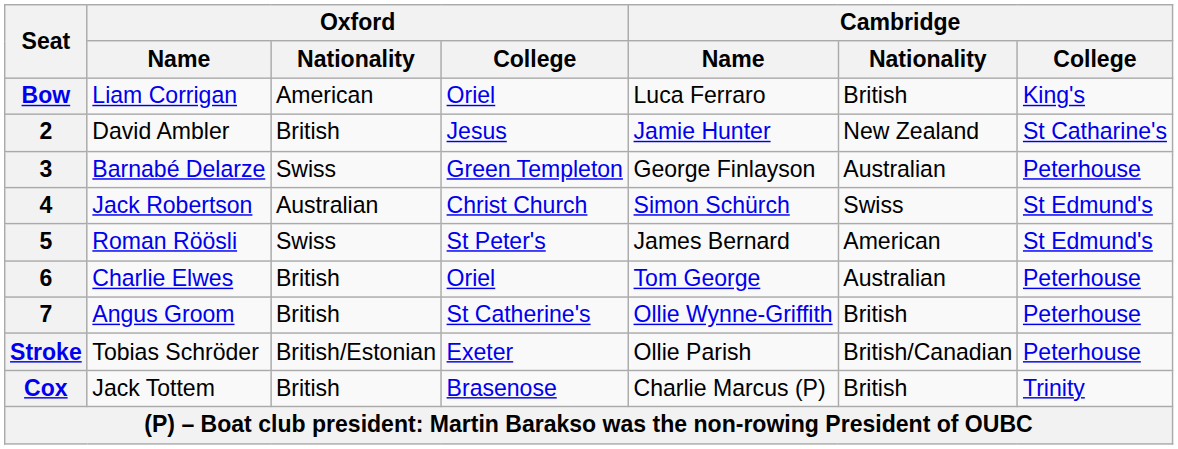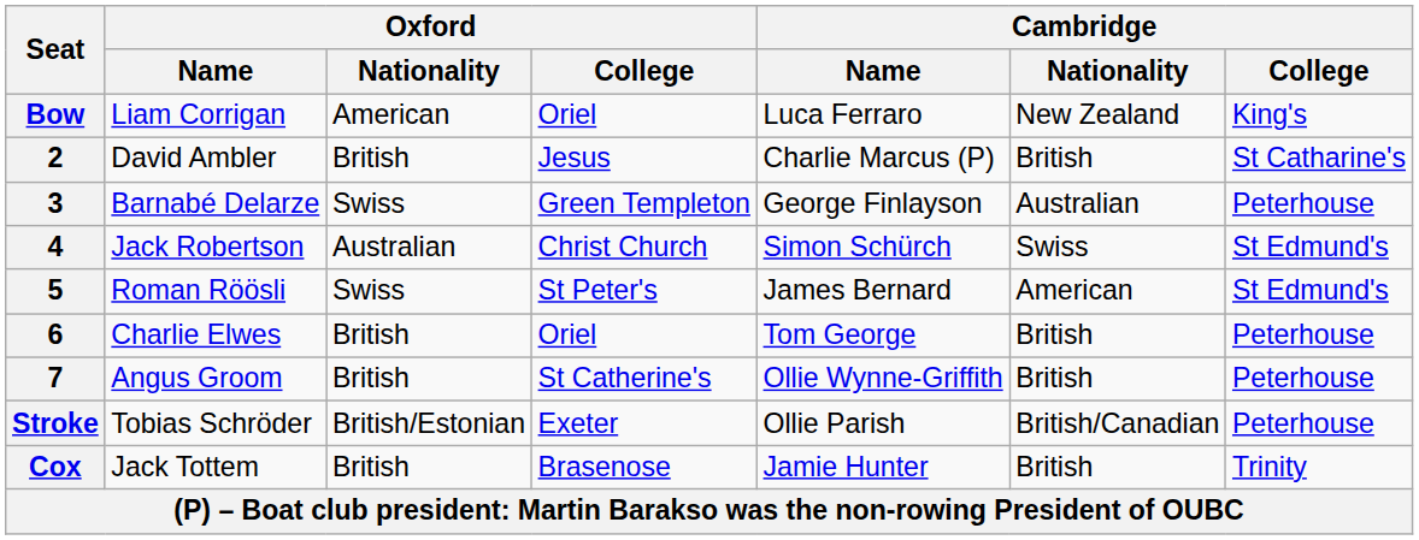 <table class="wikitable">
 <tr>
 <th rowspan="2">Seat</th>
 <th colspan="3">Oxford</th>
 <th colspan="3">Cambridge</th>
 </tr>
 <tr>
 <th scope=col>Name</th>
 <th scope=col>Nationality</th>
 <th scope=col>College</th>
 <th scope=col>Name</th>
 <th scope=col>Nationality</th>
 <th scope=col>College</th>
 </tr>
 <tr>
 <th scope=row><a href='#'>Bow</a></th>
 <td><a href='#'>Liam Corrigan</a></td>
 <td>American</td>
 <td><a href='#'>Oriel</a></td>
 <td>Luca Ferraro</td>
-<td>British</td>
+<td>New Zealand</td>
 <td><a href='#'>King's</a></td>
 </tr>
 <tr>
 <th scope=row>2</th>
 <td>David Ambler</td>
 <td>British</td>
 <td><a href='#'>Jesus</a></td>
-<td><a href='#'>Jamie Hunter</a></td>
-<td>New Zealand</td>
+<td>Charlie Marcus (P)</td>
+<td>British</td>
 <td><a href='#'>St Catharine's</a></td>
 </tr>
 <tr>
 <th scope=row>3</th>
 <td><a href='#'>Barnabé Delarze</a></td>
 <td>Swiss</td>
 <td><a href='#'>Green Templeton</a></td>
 <td>George Finlayson</td>
 <td>Australian</td>
 <td><a href='#'>Peterhouse</a></td>
 </tr>
 <tr>
 <th scope=row>4</th>
 <td><a href='#'>Jack Robertson</a></td>
 <td>Australian</td>
 <td><a href='#'>Christ Church</a></td>
 <td><a href='#'>Simon Schürch</a></td>
 <td>Swiss</td>
 <td><a href='#'>St Edmund's</a></td>
 </tr>
 <tr>
 <th scope=row>5</th>
 <td><a href='#'>Roman Röösli</a></td>
 <td>Swiss</td>
 <td><a href='#'>St Peter's</a></td>
 <td>James Bernard</td>
 <td>American</td>
 <td><a href='#'>St Edmund's</a></td>
 </tr>
 <tr>
 <th scope=row>6</th>
 <td><a href='#'>Charlie Elwes</a></td>
 <td>British</td>
 <td><a href='#'>Oriel</a></td>
 <td><a href='#'>Tom George</a></td>
-<td>Australian</td>
+<td>British</td>
 <td><a href='#'>Peterhouse</a></td>
 </tr>
 <tr>
 <th scope=row>7</th>
 <td><a href='#'>Angus Groom</a></td>
 <td>British</td>
 <td><a href='#'>St Catherine's</a></td>
 <td><a href='#'>Ollie Wynne-Griffith</a></td>
 <td>British</td>
 <td><a href='#'>Peterhouse</a></td>
 </tr>
 <tr>
 <th scope=row><a href='#'>Stroke</a></th>
 <td>Tobias Schröder</td>
 <td>British/Estonian</td>
 <td><a href='#'>Exeter</a></td>
 <td>Ollie Parish</td>
 <td>British/Canadian</td>
 <td><a href='#'>Peterhouse</a></td>
 </tr>
 <tr>
 <th scope=row><a href='#'>Cox</a></th>
 <td>Jack Tottem</td>
 <td>British</td>
 <td><a href='#'>Brasenose</a></td>
-<td>Charlie Marcus (P)</td>
+<td><a href='#'>Jamie Hunter</a></td>
 <td>British</td>
 <td><a href='#'>Trinity</a></td>
 </tr>
 <tr>
 <th scope=row colspan="7">(P) – Boat club president: Martin Barakso was the non-rowing President of OUBC</th>
 </tr>
 </table>
